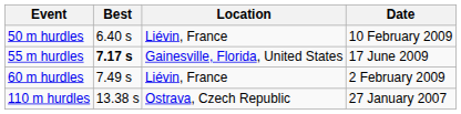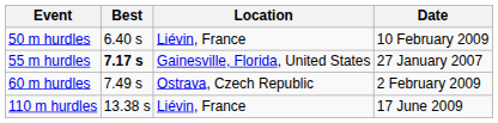 <table class="wikitable">
 <tr>
 <th>Event</th>
 <th>Best</th>
 <th>Location</th>
 <th>Date</th>
 </tr>
 <tr>
 <td><a href='#'>50 m hurdles</a></td>
 <td>6.40 s</td>
 <td><a href='#'>Liévin</a>, France</td>
 <td>10 February 2009</td>
 </tr>
 <tr>
 <td><a href='#'>55 m hurdles</a></td>
 <td><strong>7.17 s</strong></td>
 <td><a href='#'>Gainesville, Florida</a>, United States</td>
-<td>17 June 2009</td>
+<td>27 January 2007</td>
 </tr>
 <tr>
 <td><a href='#'>60 m hurdles</a></td>
 <td>7.49 s</td>
-<td><a href='#'>Liévin</a>, France</td>
+<td><a href='#'>Ostrava</a>, Czech Republic</td>
 <td>2 February 2009</td>
 </tr>
 <tr>
 <td><a href='#'>110 m hurdles</a></td>
 <td>13.38 s</td>
-<td><a href='#'>Ostrava</a>, Czech Republic</td>
-<td>27 January 2007</td>
+<td><a href='#'>Liévin</a>, France</td>
+<td>17 June 2009</td>
 </tr>
 </table>
